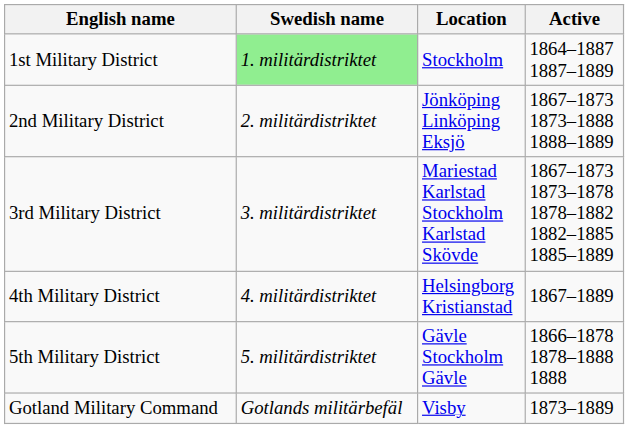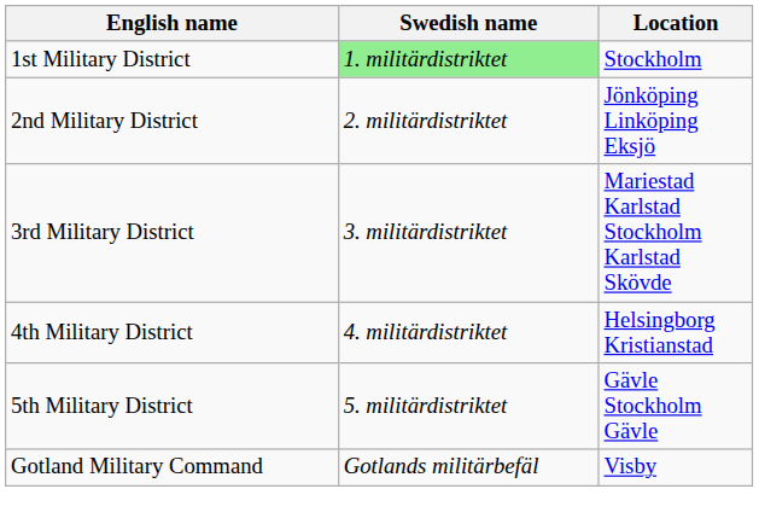 <table class="wikitable" width= "60%">
 <tr>
 <th>English name</th>
 <th>Swedish name</th>
 <th>Location</th>
-<th>Active</th>
 </tr>
 <tr>
 <td>1st Military District</td>
 <td style="background: lightgreen;"><em>1. militärdistriktet</em></td>
 <td><a href='#'>Stockholm</a></td>
-<td>1864–1887<br>1887–1889</td>
 </tr>
 <tr>
 <td>2nd Military District</td>
 <td><em>2. militärdistriktet</em></td>
 <td><a href='#'>Jönköping</a><br><a href='#'>Linköping</a><br><a href='#'>Eksjö</a></td>
-<td>1867–1873<br>1873–1888<br>1888–1889</td>
 </tr>
 <tr>
 <td>3rd Military District</td>
 <td><em>3. militärdistriktet</em></td>
 <td><a href='#'>Mariestad</a><br><a href='#'>Karlstad</a><br><a href='#'>Stockholm</a><br><a href='#'>Karlstad</a><br><a href='#'>Skövde</a></td>
-<td>1867–1873<br>1873–1878<br>1878–1882<br>1882–1885<br>1885–1889</td>
 </tr>
 <tr>
 <td>4th Military District</td>
 <td><em>4. militärdistriktet</em></td>
 <td><a href='#'>Helsingborg</a><br><a href='#'>Kristianstad</a></td>
-<td>1867–1889</td>
 </tr>
 <tr>
 <td>5th Military District</td>
 <td><em>5. militärdistriktet</em></td>
 <td><a href='#'>Gävle</a><br><a href='#'>Stockholm</a><br><a href='#'>Gävle</a></td>
-<td>1866–1878<br>1878–1888<br>1888</td>
 </tr>
 <tr>
 <td>Gotland Military Command</td>
 <td><em>Gotlands militärbefäl</em></td>
 <td><a href='#'>Visby</a></td>
-<td>1873–1889</td>
 </tr>
 </table>
